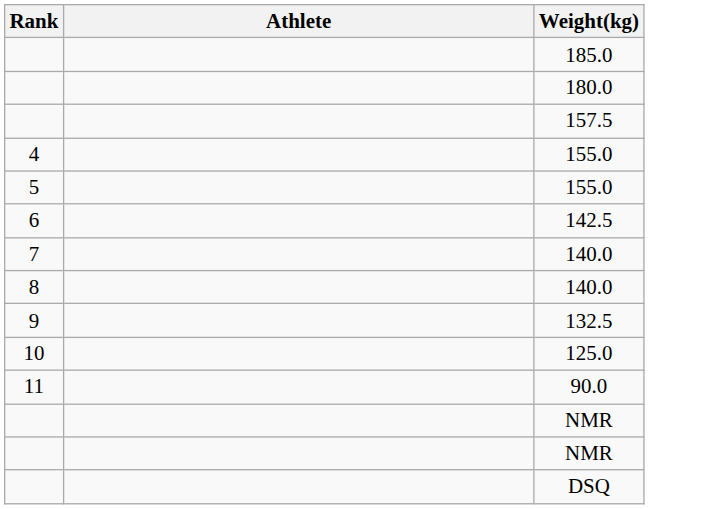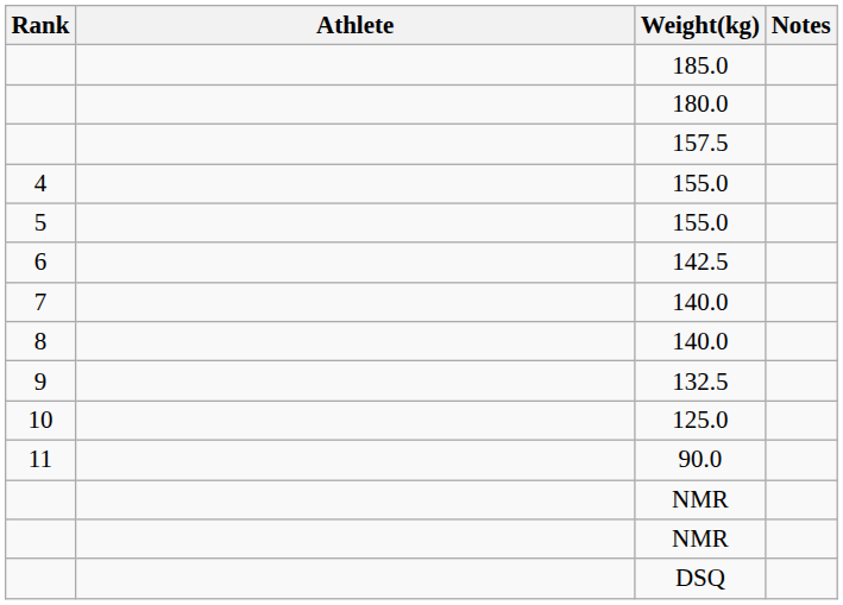 <table class="wikitable" style="text-align:center">
 <tr>
 <th>Rank</th>
 <th Style="width:22em">Athlete</th>
 <th>Weight(kg)</th>
+<th>Notes</th>
 </tr>
 <tr>
 <td></td>
 <td style="text-align:left"></td>
 <td>185.0</td>
+<td></td>
 </tr>
 <tr>
 <td></td>
 <td style="text-align:left"></td>
 <td>180.0</td>
+<td></td>
 </tr>
 <tr>
 <td></td>
 <td style="text-align:left"></td>
 <td>157.5</td>
+<td></td>
 </tr>
 <tr>
 <td>4</td>
 <td style="text-align:left"></td>
 <td>155.0</td>
+<td></td>
 </tr>
 <tr>
 <td>5</td>
 <td style="text-align:left"></td>
 <td>155.0</td>
+<td></td>
 </tr>
 <tr>
 <td>6</td>
 <td style="text-align:left"></td>
 <td>142.5</td>
+<td></td>
 </tr>
 <tr>
 <td>7</td>
 <td style="text-align:left"></td>
 <td>140.0</td>
+<td></td>
 </tr>
 <tr>
 <td>8</td>
 <td style="text-align:left"></td>
 <td>140.0</td>
+<td></td>
 </tr>
 <tr>
 <td>9</td>
 <td style="text-align:left"></td>
 <td>132.5</td>
+<td></td>
 </tr>
 <tr>
 <td>10</td>
 <td style="text-align:left"></td>
 <td>125.0</td>
+<td></td>
 </tr>
 <tr>
 <td>11</td>
 <td style="text-align:left"></td>
 <td>90.0</td>
+<td></td>
 </tr>
 <tr>
 <td></td>
 <td style="text-align:left"></td>
 <td>NMR</td>
+<td></td>
 </tr>
 <tr>
 <td></td>
 <td style="text-align:left"></td>
 <td>NMR</td>
+<td></td>
 </tr>
 <tr>
 <td></td>
 <td style="text-align:left"></td>
 <td>DSQ</td>
+<td></td>
 </tr>
 </table>
